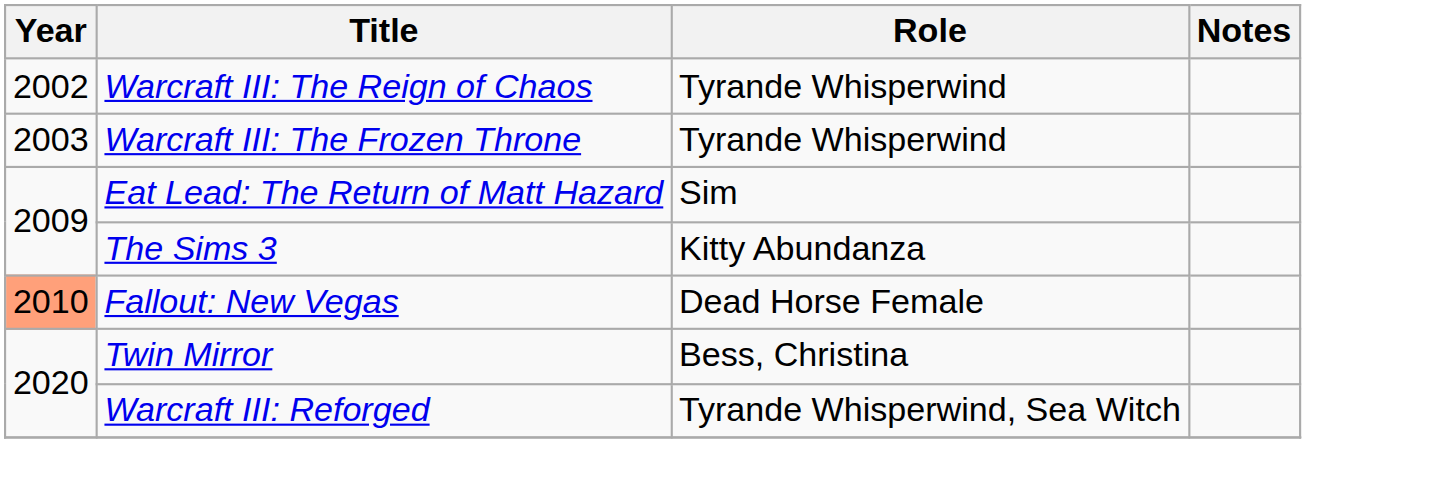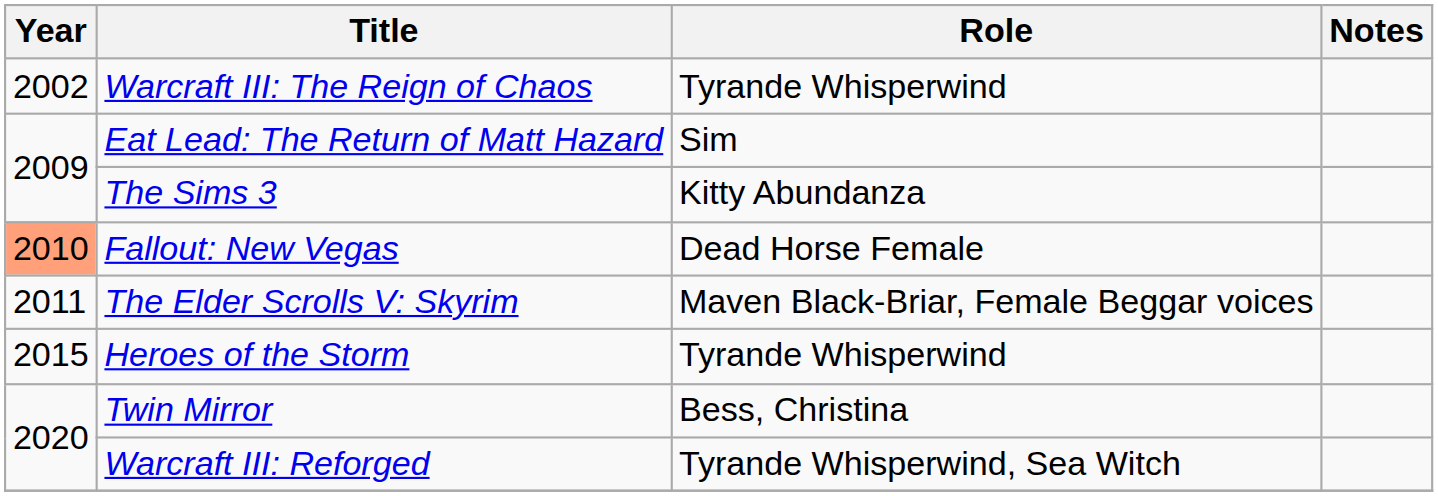 <table class="wikitable sortable">
 <tr>
 <th>Year</th>
 <th>Title</th>
 <th>Role</th>
 <th class="unsortable">Notes</th>
 </tr>
 <tr>
 <td>2002</td>
 <td><em><a href='#'>Warcraft III: The Reign of Chaos</a></em></td>
-<td>Tyrande Whisperwind</td>
-<td></td>
-</tr>
-<tr>
-<td>2003</td>
-<td><em><a href='#'>Warcraft III: The Frozen Throne</a></em></td>
 <td>Tyrande Whisperwind</td>
 <td></td>
 </tr>
 <tr>
 <td rowspan="2">2009</td>
 <td><em><a href='#'>Eat Lead: The Return of Matt Hazard</a></em></td>
 <td>Sim</td>
 <td></td>
 </tr>
 <tr>
 <td><em><a href='#'>The Sims 3</a></em></td>
 <td>Kitty Abundanza</td>
 <td></td>
 </tr>
 <tr>
 <td style="background: lightsalmon;">2010</td>
 <td><em><a href='#'>Fallout: New Vegas</a></em></td>
 <td>Dead Horse Female</td>
 <td></td>
 </tr>
 <tr>
+<td>2011</td>
+<td><em><a href='#'>The Elder Scrolls V: Skyrim</a></em></td>
+<td>Maven Black-Briar, Female Beggar voices</td>
+<td></td>
+</tr>
+<tr>
+<td>2015</td>
+<td><em><a href='#'>Heroes of the Storm</a></em></td>
+<td>Tyrande Whisperwind</td>
+<td></td>
+</tr>
+<tr>
 <td rowspan="2">2020</td>
 <td><em><a href='#'>Twin Mirror</a></em></td>
 <td>Bess, Christina</td>
 <td></td>
 </tr>
 <tr>
 <td><em><a href='#'>Warcraft III: Reforged</a></em></td>
 <td>Tyrande Whisperwind, Sea Witch</td>
 <td></td>
 </tr>
 <tr>
 </tr>
 </table>
